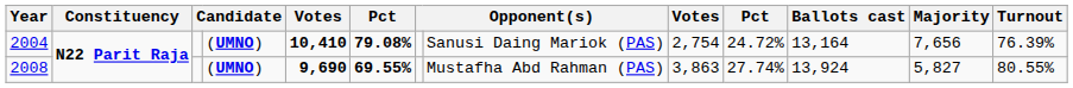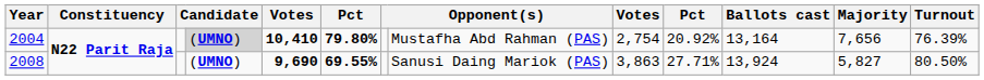 <table class="wikitable" style="margin:0.5em ; font-size:95%">
 <tr>
 <th>Year</th>
 <th>Constituency</th>
 <th colspan=2>Candidate</th>
 <th>Votes</th>
 <th>Pct</th>
 <th colspan=2>Opponent(s)</th>
 <th>Votes</th>
 <th>Pct</th>
 <th>Ballots cast</th>
 <th>Majority</th>
 <th>Turnout</th>
 </tr>
 <tr>
 <td><a href='#'>2004</a></td>
 <td rowspan=2><strong>N22 <a href='#'>Parit Raja</a></strong></td>
 <td></td>
-<td> (<a href='#'><strong>UMNO</strong></a>)</td>
+<td style="background: lightgrey;"> (<a href='#'><strong>UMNO</strong></a>)</td>
 <td align="right"><strong>10,410</strong></td>
-<td><strong>79.08%</strong></td>
+<td><strong>79.80%</strong></td>
 <td></td>
-<td>Sanusi Daing Mariok (<a href='#'>PAS</a>)</td>
+<td>Mustafha Abd Rahman (<a href='#'>PAS</a>)</td>
 <td align="right">2,754</td>
-<td>24.72%</td>
+<td>20.92%</td>
 <td>13,164</td>
 <td>7,656</td>
 <td>76.39%</td>
 </tr>
 <tr>
 <td><a href='#'>2008</a></td>
 <td></td>
 <td> (<a href='#'><strong>UMNO</strong></a>)</td>
 <td align="right"><strong>9,690</strong></td>
 <td><strong>69.55%</strong></td>
 <td></td>
-<td>Mustafha Abd Rahman (<a href='#'>PAS</a>)</td>
+<td>Sanusi Daing Mariok (<a href='#'>PAS</a>)</td>
 <td align="right">3,863</td>
-<td>27.74%</td>
+<td>27.71%</td>
 <td>13,924</td>
 <td>5,827</td>
-<td>80.55%</td>
+<td>80.50%</td>
 </tr>
 </table>
